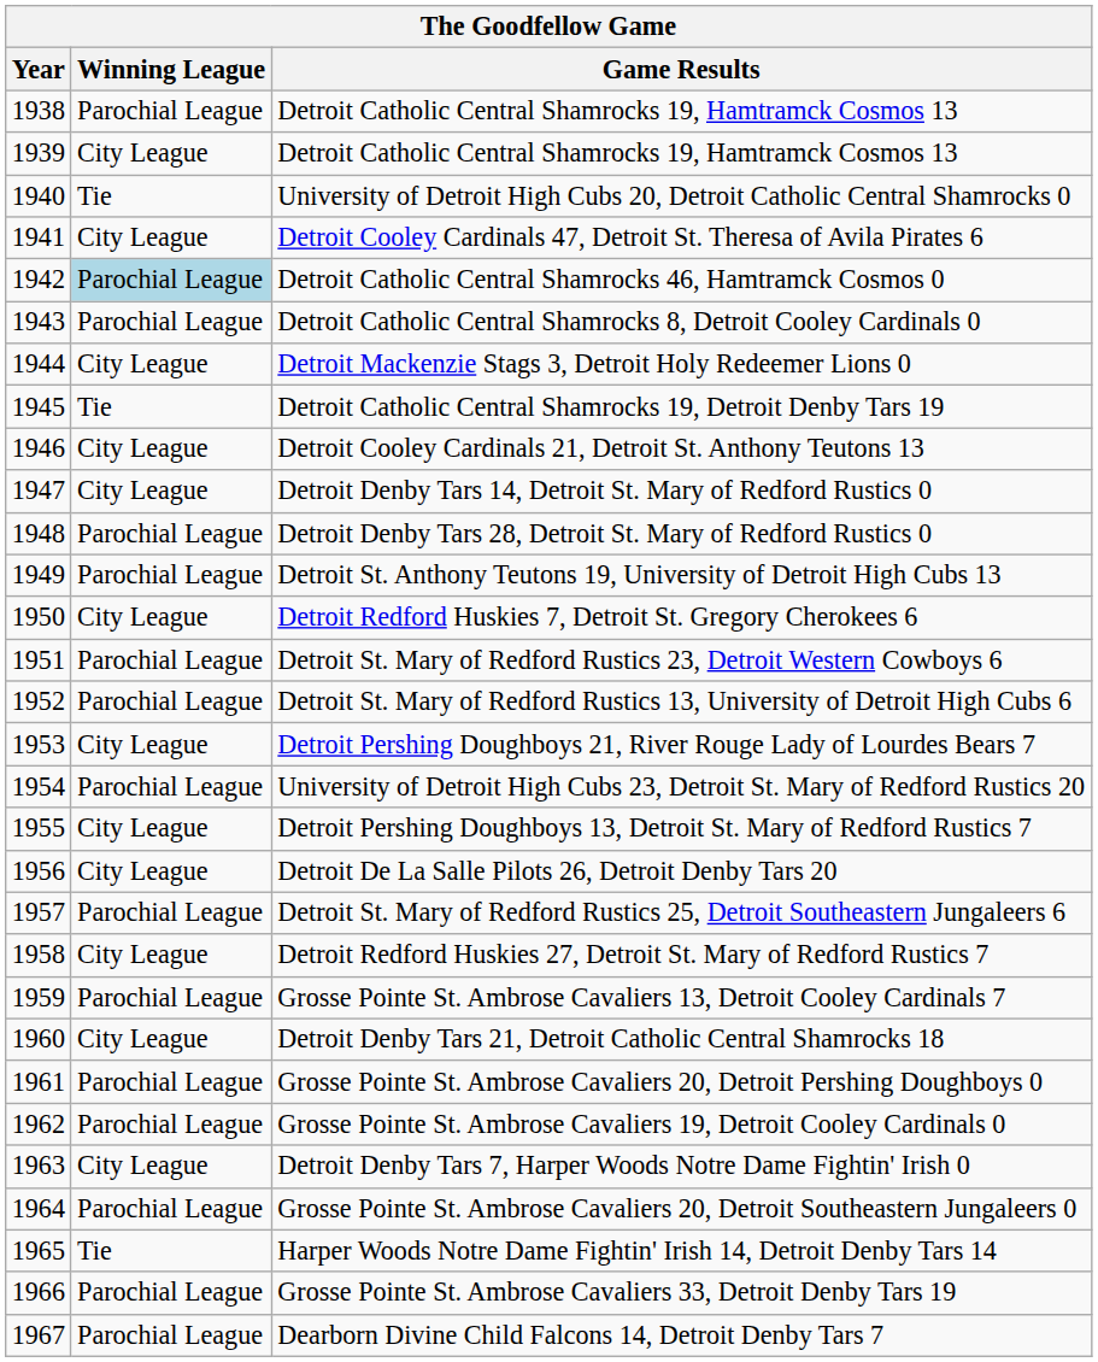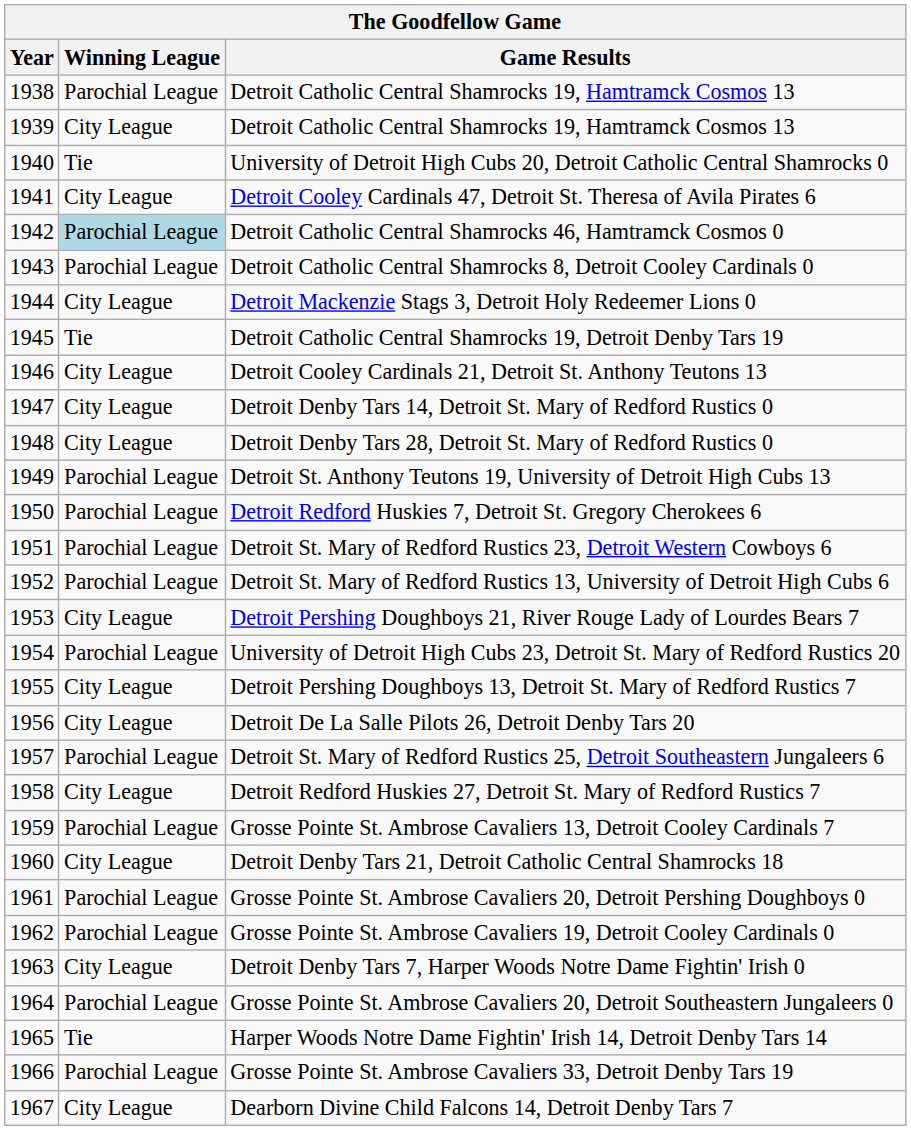 <table class="wikitable sortable">
 <tr>
 <th colspan=3>The Goodfellow Game</th>
 </tr>
 <tr>
 <th>Year</th>
 <th>Winning League</th>
 <th>Game Results</th>
 </tr>
 <tr>
 <td>1938</td>
 <td>Parochial League</td>
 <td>Detroit Catholic Central Shamrocks 19, <a href='#'>Hamtramck Cosmos</a> 13</td>
 </tr>
 <tr>
 <td>1939</td>
 <td>City League</td>
 <td>Detroit Catholic Central Shamrocks 19, Hamtramck Cosmos 13</td>
 </tr>
 <tr>
 <td>1940</td>
 <td>Tie</td>
 <td>University of Detroit High Cubs 20, Detroit Catholic Central Shamrocks 0</td>
 </tr>
 <tr>
 <td>1941</td>
 <td>City League</td>
 <td><a href='#'>Detroit Cooley</a> Cardinals 47, Detroit St. Theresa of Avila Pirates 6</td>
 </tr>
 <tr>
 <td>1942</td>
 <td style="background: lightblue;">Parochial League</td>
 <td>Detroit Catholic Central Shamrocks 46, Hamtramck Cosmos 0</td>
 </tr>
 <tr>
 <td>1943</td>
 <td>Parochial League</td>
 <td>Detroit Catholic Central Shamrocks 8, Detroit Cooley Cardinals 0</td>
 </tr>
 <tr>
 <td>1944</td>
 <td>City League</td>
 <td><a href='#'>Detroit Mackenzie</a> Stags 3, Detroit Holy Redeemer Lions 0</td>
 </tr>
 <tr>
 <td>1945</td>
 <td>Tie</td>
 <td>Detroit Catholic Central Shamrocks 19, Detroit Denby Tars 19</td>
 </tr>
 <tr>
 <td>1946</td>
 <td>City League</td>
 <td>Detroit Cooley Cardinals 21, Detroit St. Anthony Teutons 13</td>
 </tr>
 <tr>
 <td>1947</td>
 <td>City League</td>
 <td>Detroit Denby Tars 14, Detroit St. Mary of Redford Rustics 0</td>
 </tr>
 <tr>
 <td>1948</td>
-<td>Parochial League</td>
+<td>City League</td>
 <td>Detroit Denby Tars 28, Detroit St. Mary of Redford Rustics 0</td>
 </tr>
 <tr>
 <td>1949</td>
 <td>Parochial League</td>
 <td>Detroit St. Anthony Teutons 19, University of Detroit High Cubs 13</td>
 </tr>
 <tr>
 <td>1950</td>
-<td>City League</td>
+<td>Parochial League</td>
 <td><a href='#'>Detroit Redford</a> Huskies 7, Detroit St. Gregory Cherokees 6</td>
 </tr>
 <tr>
 <td>1951</td>
 <td>Parochial League</td>
 <td>Detroit St. Mary of Redford Rustics 23, <a href='#'>Detroit Western</a> Cowboys 6</td>
 </tr>
 <tr>
 <td>1952</td>
 <td>Parochial League</td>
 <td>Detroit St. Mary of Redford Rustics 13, University of Detroit High Cubs 6</td>
 </tr>
 <tr>
 <td>1953</td>
 <td>City League</td>
 <td><a href='#'>Detroit Pershing</a> Doughboys 21, River Rouge Lady of Lourdes Bears 7</td>
 </tr>
 <tr>
 <td>1954</td>
 <td>Parochial League</td>
 <td>University of Detroit High Cubs 23, Detroit St. Mary of Redford Rustics 20</td>
 </tr>
 <tr>
 <td>1955</td>
 <td>City League</td>
 <td>Detroit Pershing Doughboys 13, Detroit St. Mary of Redford Rustics 7</td>
 </tr>
 <tr>
 <td>1956</td>
 <td>City League</td>
 <td>Detroit De La Salle Pilots 26, Detroit Denby Tars 20</td>
 </tr>
 <tr>
 <td>1957</td>
 <td>Parochial League</td>
 <td>Detroit St. Mary of Redford Rustics 25, <a href='#'>Detroit Southeastern</a> Jungaleers 6</td>
 </tr>
 <tr>
 <td>1958</td>
 <td>City League</td>
 <td>Detroit Redford Huskies 27, Detroit St. Mary of Redford Rustics 7</td>
 </tr>
 <tr>
 <td>1959</td>
 <td>Parochial League</td>
 <td>Grosse Pointe St. Ambrose Cavaliers 13, Detroit Cooley Cardinals 7</td>
 </tr>
 <tr>
 <td>1960</td>
 <td>City League</td>
 <td>Detroit Denby Tars 21, Detroit Catholic Central Shamrocks 18</td>
 </tr>
 <tr>
 <td>1961</td>
 <td>Parochial League</td>
 <td>Grosse Pointe St.  Ambrose Cavaliers 20, Detroit Pershing Doughboys 0</td>
 </tr>
 <tr>
 <td>1962</td>
 <td>Parochial League</td>
 <td>Grosse Pointe St. Ambrose Cavaliers 19, Detroit Cooley Cardinals 0</td>
 </tr>
 <tr>
 <td>1963</td>
 <td>City League</td>
 <td>Detroit Denby Tars 7, Harper Woods Notre Dame Fightin' Irish 0</td>
 </tr>
 <tr>
 <td>1964</td>
 <td>Parochial League</td>
 <td>Grosse Pointe St. Ambrose Cavaliers 20, Detroit Southeastern Jungaleers 0</td>
 </tr>
 <tr>
 <td>1965</td>
 <td>Tie</td>
 <td>Harper Woods Notre Dame Fightin' Irish 14, Detroit Denby Tars 14</td>
 </tr>
 <tr>
 <td>1966</td>
 <td>Parochial League</td>
 <td>Grosse Pointe St. Ambrose Cavaliers 33, Detroit Denby Tars 19</td>
 </tr>
 <tr>
 <td>1967</td>
-<td>Parochial League</td>
+<td>City League</td>
 <td>Dearborn Divine Child Falcons 14, Detroit Denby Tars 7</td>
 </tr>
 </table>
